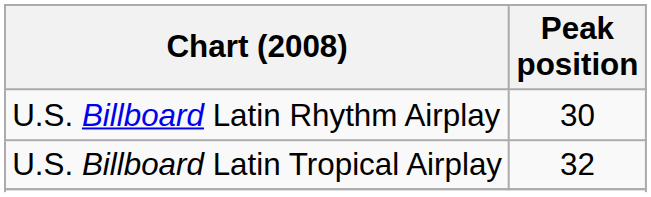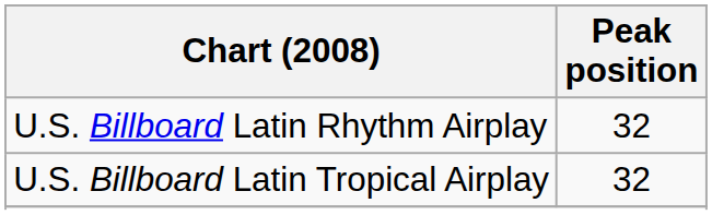 <table class="wikitable">
 <tr>
 <th align="center">Chart (2008)</th>
 <th align="center">Peak<br>position</th>
 </tr>
 <tr>
 <td align="left">U.S. <em><a href='#'>Billboard</a></em> Latin Rhythm Airplay</td>
-<td align="center">30</td>
+<td align="center">32</td>
 </tr>
 <tr>
 <td align="left">U.S. <em>Billboard</em> Latin Tropical Airplay</td>
 <td align="center">32</td>
 </tr>
 <tr>
 </tr>
 <tr>
 </tr>
 </table>
